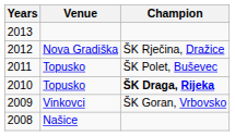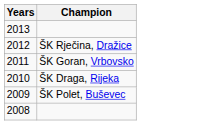 <table class="wikitable">
 <tr>
 <th>Years</th>
-<th>Venue</th>
 <th>Champion</th>
 </tr>
 <tr>
 <td>2013</td>
 <td></td>
-<td></td>
 </tr>
 <tr>
 <td>2012</td>
-<td><a href='#'>Nova Gradiška</a></td>
 <td>ŠK Rječina, <a href='#'>Dražice</a></td>
 </tr>
 <tr>
 <td>2011</td>
-<td><a href='#'>Topusko</a></td>
+<td>ŠK Goran, <a href='#'>Vrbovsko</a></td>
+</tr>
+<tr>
+<td>2010</td>
+<td>ŠK Draga, <a href='#'>Rijeka</a></td>
+</tr>
+<tr>
+<td>2009</td>
 <td>ŠK Polet, <a href='#'>Buševec</a></td>
 </tr>
 <tr>
-<td>2010</td>
-<td><a href='#'>Topusko</a></td>
-<td><strong>ŠK Draga, <a href='#'>Rijeka</a></strong></td>
-</tr>
-<tr>
-<td>2009</td>
-<td><a href='#'>Vinkovci</a></td>
-<td>ŠK Goran, <a href='#'>Vrbovsko</a></td>
-</tr>
-<tr>
 <td>2008</td>
-<td><a href='#'>Našice</a></td>
 <td></td>
 </tr>
 </table>
